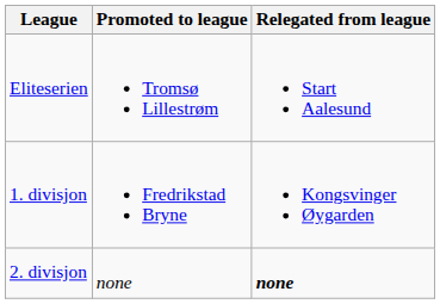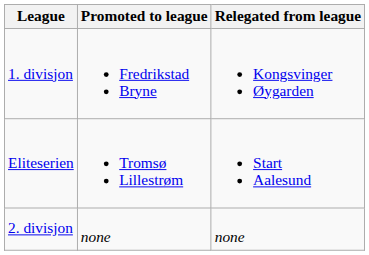 <table class="wikitable">
 <tr>
 <th>League</th>
 <th>Promoted to league</th>
 <th>Relegated from league</th>
 </tr>
 <tr>
+<td><a href='#'>1. divisjon</a></td>
+<td><br><ul><li><a href='#'>Fredrikstad</a></li><li><a href='#'>Bryne</a></li></ul></td>
+<td><br><ul><li><a href='#'>Kongsvinger</a></li><li><a href='#'>Øygarden</a></li></ul></td>
+</tr>
+<tr>
 <td><a href='#'>Eliteserien</a></td>
 <td><br><ul><li><a href='#'>Tromsø</a></li><li><a href='#'>Lillestrøm</a></li></ul></td>
 <td><br><ul><li><a href='#'>Start</a></li><li><a href='#'>Aalesund</a></li></ul></td>
 </tr>
 <tr>
-<td><a href='#'>1. divisjon</a></td>
-<td><br><ul><li><a href='#'>Fredrikstad</a></li><li><a href='#'>Bryne</a></li></ul></td>
-<td><br><ul><li><a href='#'>Kongsvinger</a></li><li><a href='#'>Øygarden</a></li></ul></td>
-</tr>
-<tr>
 <td><a href='#'>2. divisjon</a></td>
 <td><br><em>none</em></td>
-<td><strong><br><em>none</em></strong></td>
+<td><br><em>none</em></td>
 </tr>
 </table>
